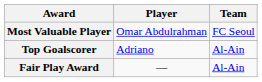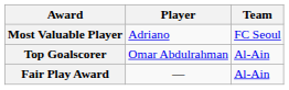 <table class="wikitable" style="text-align:center">
 <tr>
 <th>Award</th>
 <th>Player</th>
 <th>Team</th>
 </tr>
 <tr>
 <th>Most Valuable Player</th>
-<td align=left> <a href='#'>Omar Abdulrahman</a></td>
+<td align=left> <a href='#'>Adriano</a></td>
 <td align=left> <a href='#'>FC Seoul</a></td>
 </tr>
 <tr>
 <th>Top Goalscorer</th>
-<td align=left> <a href='#'>Adriano</a></td>
+<td align=left> <a href='#'>Omar Abdulrahman</a></td>
 <td align=left> <a href='#'>Al-Ain</a></td>
 </tr>
 <tr>
 <th>Fair Play Award</th>
 <td>—</td>
 <td align=left> <a href='#'>Al-Ain</a></td>
 </tr>
 </table>
